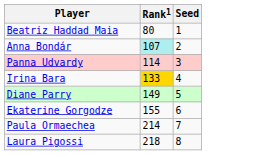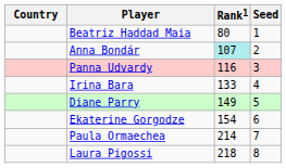 <table class="sortable wikitable">
 <tr>
+<th width="70">Country</th>
 <th width="175">Player</th>
 <th>Rank<sup>1</sup></th>
 <th>Seed</th>
 </tr>
 <tr>
+<td></td>
 <td><a href='#'>Beatriz Haddad Maia</a></td>
 <td>80</td>
 <td>1</td>
 </tr>
 <tr>
+<td></td>
 <td><a href='#'>Anna Bondár</a></td>
 <td style="background: paleturquoise;">107</td>
 <td>2</td>
 </tr>
 <tr style="background:#fcc;">
+<td></td>
 <td><a href='#'>Panna Udvardy</a></td>
-<td>114</td>
+<td>116</td>
 <td>3</td>
 </tr>
 <tr>
+<td></td>
 <td><a href='#'>Irina Bara</a></td>
-<td style="background: gold;">133</td>
+<td>133</td>
 <td>4</td>
 </tr>
 <tr style="background:#cfc;">
+<td></td>
 <td><a href='#'>Diane Parry</a></td>
 <td>149</td>
 <td>5</td>
 </tr>
 <tr>
+<td></td>
 <td><a href='#'>Ekaterine Gorgodze</a></td>
-<td>155</td>
+<td>154</td>
 <td>6</td>
 </tr>
 <tr>
+<td></td>
 <td><a href='#'>Paula Ormaechea</a></td>
 <td>214</td>
 <td>7</td>
 </tr>
 <tr>
+<td></td>
 <td><a href='#'>Laura Pigossi</a></td>
 <td>218</td>
 <td>8</td>
 </tr>
 </table>
